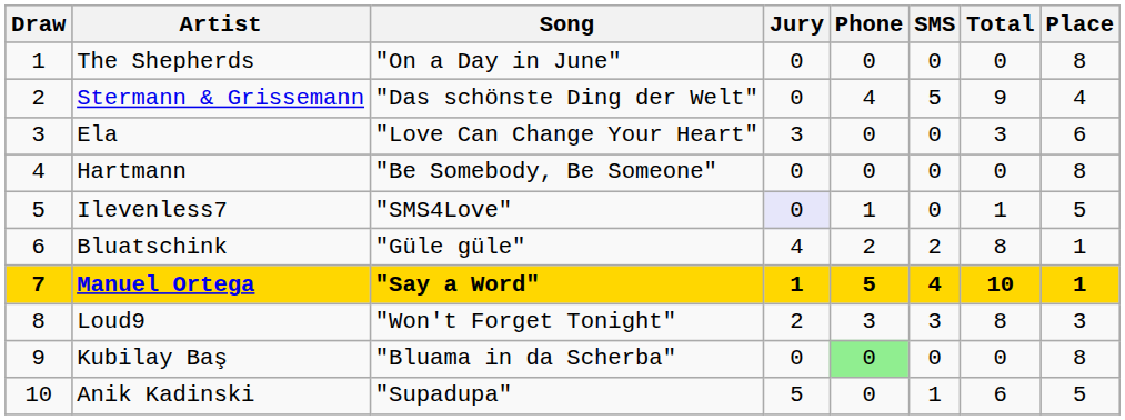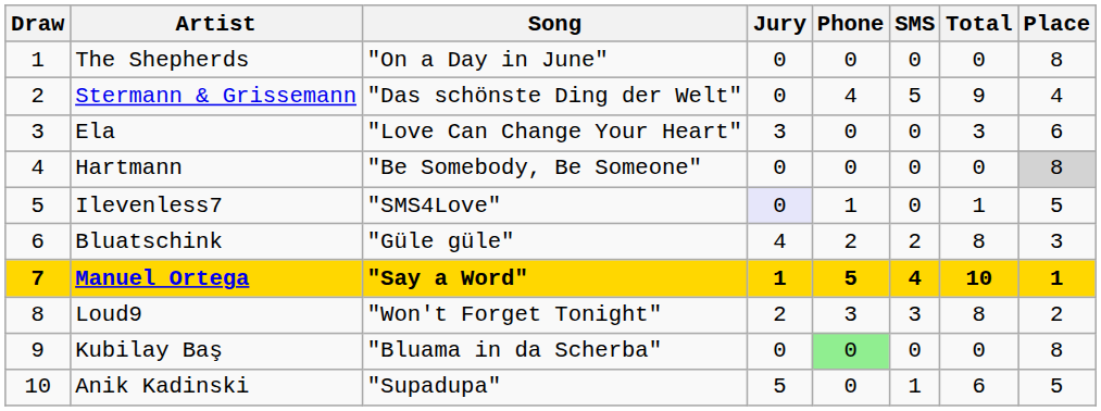 <table class="sortable wikitable" style="margin: 1em auto 1em auto; text-align:center">
 <tr>
 <th>Draw</th>
 <th>Artist</th>
 <th>Song</th>
 <th>Jury</th>
 <th>Phone</th>
 <th>SMS</th>
 <th>Total</th>
 <th>Place</th>
 </tr>
 <tr>
 <td>1</td>
 <td align="left">The Shepherds</td>
 <td align="left">"On a Day in June"</td>
 <td>0</td>
 <td>0</td>
 <td>0</td>
 <td>0</td>
 <td>8</td>
 </tr>
 <tr>
 <td>2</td>
 <td align="left"><a href='#'>Stermann & Grissemann</a></td>
 <td align="left">"Das schönste Ding der Welt"</td>
 <td>0</td>
 <td>4</td>
 <td>5</td>
 <td>9</td>
 <td>4</td>
 </tr>
 <tr>
 <td>3</td>
 <td align="left">Ela</td>
 <td align="left">"Love Can Change Your Heart"</td>
 <td>3</td>
 <td>0</td>
 <td>0</td>
 <td>3</td>
 <td>6</td>
 </tr>
 <tr>
 <td>4</td>
 <td align="left">Hartmann</td>
 <td align="left">"Be Somebody, Be Someone"</td>
 <td>0</td>
 <td>0</td>
 <td>0</td>
 <td>0</td>
-<td>8</td>
+<td style="background: lightgrey;">8</td>
 </tr>
 <tr>
 <td>5</td>
 <td align="left">Ilevenless7</td>
 <td align="left">"SMS4Love"</td>
 <td style="background: lavender;">0</td>
 <td>1</td>
 <td>0</td>
 <td>1</td>
 <td>5</td>
 </tr>
 <tr>
 <td>6</td>
 <td align="left">Bluatschink</td>
 <td align="left">"Güle güle"</td>
 <td>4</td>
 <td>2</td>
 <td>2</td>
 <td>8</td>
-<td>1</td>
+<td>3</td>
 </tr>
 <tr style="font-weight:bold; background:gold;">
 <td>7</td>
 <td align="left"><a href='#'>Manuel Ortega</a></td>
 <td align="left">"Say a Word"</td>
 <td>1</td>
 <td>5</td>
 <td>4</td>
 <td>10</td>
 <td>1</td>
 </tr>
 <tr>
 <td>8</td>
 <td align="left">Loud9</td>
 <td align="left">"Won't Forget Tonight"</td>
 <td>2</td>
 <td>3</td>
 <td>3</td>
 <td>8</td>
-<td>3</td>
+<td>2</td>
 </tr>
 <tr>
 <td>9</td>
 <td align="left">Kubilay Baş</td>
 <td align="left">"Bluama in da Scherba"</td>
 <td>0</td>
 <td style="background: lightgreen;">0</td>
 <td>0</td>
 <td>0</td>
 <td>8</td>
 </tr>
 <tr>
 <td>10</td>
 <td align="left">Anik Kadinski</td>
 <td align="left">"Supadupa"</td>
 <td>5</td>
 <td>0</td>
 <td>1</td>
 <td>6</td>
 <td>5</td>
 </tr>
 </table>
